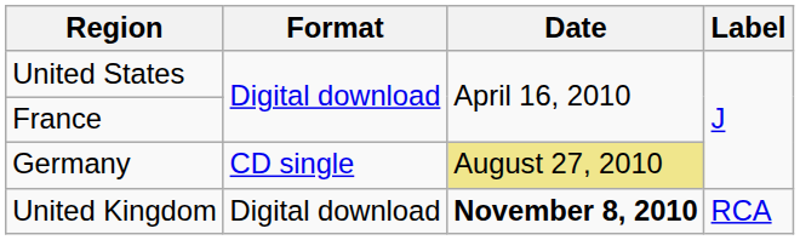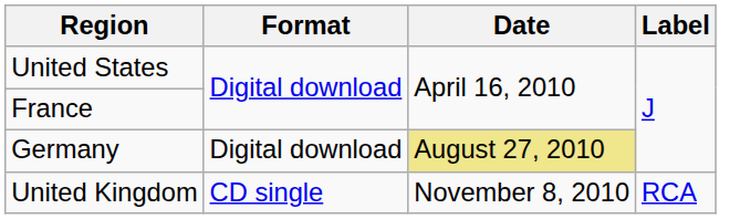 <table class="wikitable">
 <tr>
 <th>Region</th>
 <th>Format</th>
 <th>Date</th>
 <th>Label</th>
 </tr>
 <tr>
 <td scope="row">United States</td>
 <td rowspan="2"><a href='#'>Digital download</a></td>
 <td rowspan="2">April 16, 2010</td>
 <td rowspan="3"><a href='#'>J</a></td>
 </tr>
 <tr>
 <td scope="row">France</td>
 </tr>
 <tr>
 <td>Germany</td>
-<td><a href='#'>CD single</a></td>
+<td>Digital download</td>
 <td style="background: khaki;">August 27, 2010</td>
 </tr>
 <tr>
 <td>United Kingdom</td>
-<td>Digital download</td>
-<td><strong>November 8, 2010</strong></td>
+<td><a href='#'>CD single</a></td>
+<td>November 8, 2010</td>
 <td><a href='#'>RCA</a></td>
 </tr>
 </table>
